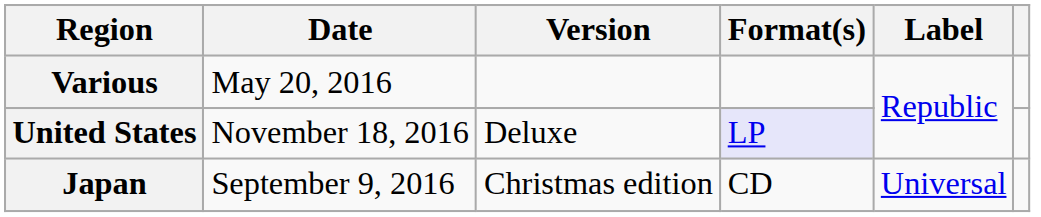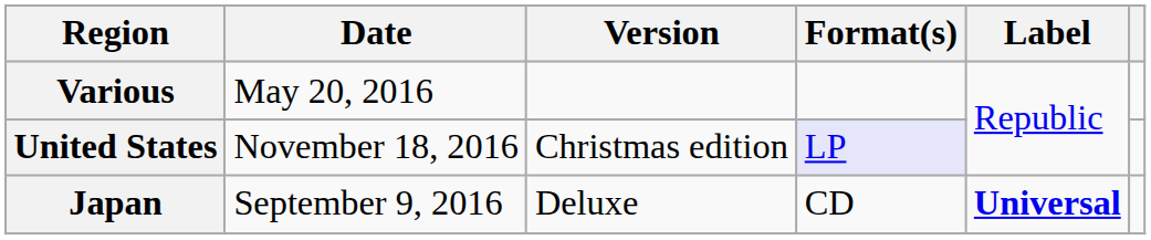 <table class="wikitable plainrowheaders">
 <tr>
 <th scope="col">Region</th>
 <th scope="col">Date</th>
 <th scope="col">Version</th>
 <th scope="col">Format(s)</th>
 <th scope="col">Label</th>
 <th scope="col"></th>
 </tr>
 <tr>
 <th scope="row">Various</th>
 <td>May 20, 2016</td>
 <td></td>
 <td></td>
 <td rowspan="2"><a href='#'>Republic</a></td>
 <td style="text-align:center;"></td>
 </tr>
 <tr>
 <th scope="row">United States</th>
 <td>November 18, 2016</td>
-<td>Deluxe</td>
+<td>Christmas edition</td>
 <td style="background: lavender;"><a href='#'>LP</a></td>
 <td style="text-align:center;"></td>
 </tr>
 <tr>
 <th scope="row">Japan</th>
 <td>September 9, 2016</td>
-<td>Christmas edition</td>
+<td>Deluxe</td>
 <td>CD</td>
-<td><a href='#'>Universal</a></td>
+<td><strong><a href='#'>Universal</a></strong></td>
 <td style="text-align:center;"></td>
 </tr>
 </table>
